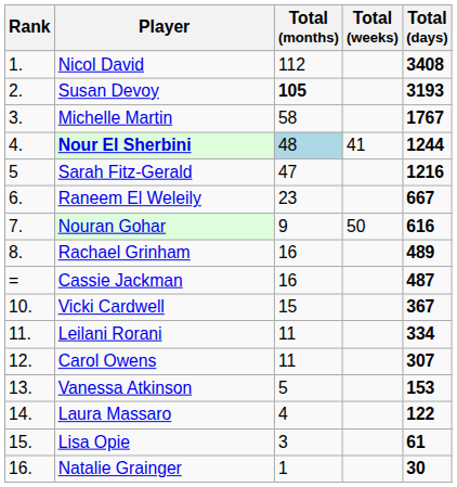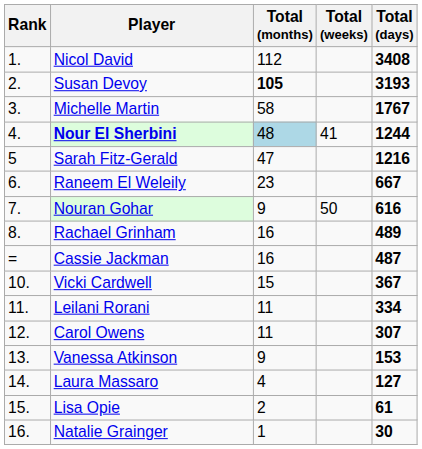 <table class="wikitable">
 <tr>
 <th scope="col">Rank</th>
 <th scope="col" style="width:200px;">Player</th>
 <th scope="col">Total<br><small>(months)</small></th>
 <th scope="col">Total<br><small>(weeks)</small></th>
 <th scope="col">Total<br><small>(days)</small></th>
 </tr>
 <tr>
 <td>1.</td>
 <td> <a href='#'>Nicol David</a></td>
 <td>112</td>
 <td></td>
 <td><strong>3408</strong></td>
 </tr>
 <tr>
 <td>2.</td>
 <td> <a href='#'>Susan Devoy</a></td>
 <td><strong>105</strong></td>
 <td></td>
 <td><strong>3193</strong></td>
 </tr>
 <tr>
 <td>3.</td>
 <td> <a href='#'>Michelle Martin</a></td>
 <td>58</td>
 <td></td>
 <td><strong>1767</strong></td>
 </tr>
 <tr>
 <td>4.</td>
 <td scope="row" style="background-color: #DDFDDD"> <strong><a href='#'>Nour El Sherbini</a></strong> </td>
 <td style="background: lightblue;">48</td>
 <td>41</td>
 <td><strong>1244</strong></td>
 </tr>
 <tr>
 <td>5</td>
 <td> <a href='#'>Sarah Fitz-Gerald</a></td>
 <td>47</td>
 <td></td>
 <td><strong>1216</strong></td>
 </tr>
 <tr>
 <td>6.</td>
 <td> <a href='#'>Raneem El Weleily</a></td>
 <td>23</td>
 <td></td>
 <td><strong>667</strong></td>
 </tr>
 <tr>
 <td>7.</td>
 <td scope="row" style="background-color: #DDFDDD"> <a href='#'>Nouran Gohar</a> </td>
 <td>9</td>
 <td>50</td>
 <td><strong>616</strong></td>
 </tr>
 <tr>
 <td>8.</td>
 <td> <a href='#'>Rachael Grinham</a></td>
 <td>16</td>
 <td></td>
 <td><strong>489</strong></td>
 </tr>
 <tr>
 <td>=</td>
 <td> <a href='#'>Cassie Jackman</a></td>
 <td>16</td>
 <td></td>
 <td><strong>487</strong></td>
 </tr>
 <tr>
 <td>10.</td>
 <td> <a href='#'>Vicki Cardwell</a></td>
 <td>15</td>
 <td></td>
 <td><strong>367</strong></td>
 </tr>
 <tr>
 <td>11.</td>
 <td> <a href='#'>Leilani Rorani</a></td>
 <td>11</td>
 <td></td>
 <td><strong>334</strong></td>
 </tr>
 <tr>
 <td>12.</td>
 <td> <a href='#'>Carol Owens</a></td>
 <td>11</td>
 <td></td>
 <td><strong>307</strong></td>
 </tr>
 <tr>
 <td>13.</td>
 <td> <a href='#'>Vanessa Atkinson</a></td>
-<td>5</td>
+<td>9</td>
 <td></td>
 <td><strong>153</strong></td>
 </tr>
 <tr>
 <td>14.</td>
 <td> <a href='#'>Laura Massaro</a></td>
 <td>4</td>
 <td></td>
-<td><strong>122</strong></td>
+<td><strong>127</strong></td>
 </tr>
 <tr>
 <td>15.</td>
 <td> <a href='#'>Lisa Opie</a></td>
-<td>3</td>
+<td>2</td>
 <td></td>
 <td><strong>61</strong></td>
 </tr>
 <tr>
 <td>16.</td>
 <td> <a href='#'>Natalie Grainger</a></td>
 <td>1</td>
 <td></td>
 <td><strong>30</strong></td>
 </tr>
 </table>
